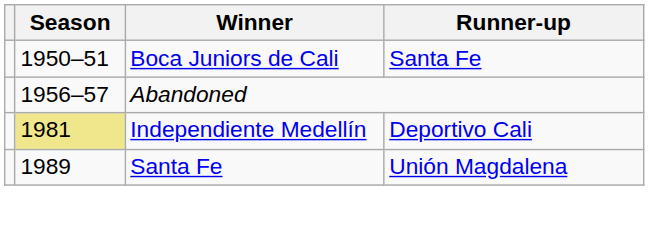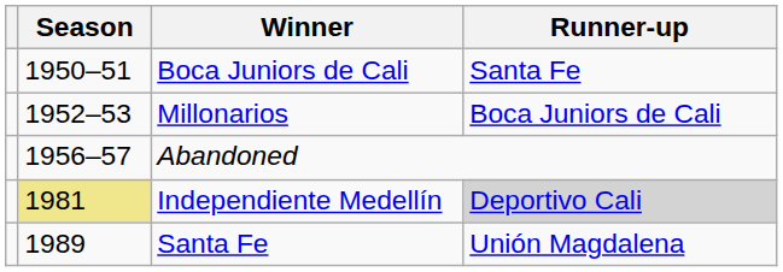 <table class="wikitable sortable">
 <tr>
 <th width=></th>
 <th width="70">Season</th>
 <th width="175">Winner</th>
 <th width="175">Runner-up</th>
 </tr>
 <tr>
 <td></td>
 <td>1950–51</td>
 <td><a href='#'>Boca Juniors de Cali</a> </td>
 <td><a href='#'>Santa Fe</a></td>
 </tr>
 <tr>
 <td></td>
+<td>1952–53</td>
+<td><a href='#'>Millonarios</a> </td>
+<td><a href='#'>Boca Juniors de Cali</a></td>
+</tr>
+<tr>
+<td></td>
 <td>1956–57</td>
 <td colspan=2><em>Abandoned</em></td>
 </tr>
 <tr>
 <td></td>
 <td style="background: khaki;">1981</td>
 <td><a href='#'>Independiente Medellín</a> </td>
-<td><a href='#'>Deportivo Cali</a></td>
+<td style="background: lightgrey;"><a href='#'>Deportivo Cali</a></td>
 </tr>
 <tr>
 <td></td>
 <td>1989</td>
 <td><a href='#'>Santa Fe</a> </td>
 <td><a href='#'>Unión Magdalena</a></td>
 </tr>
 </table>
